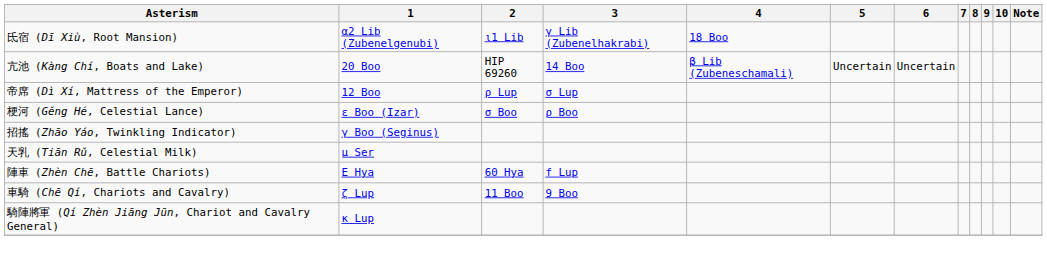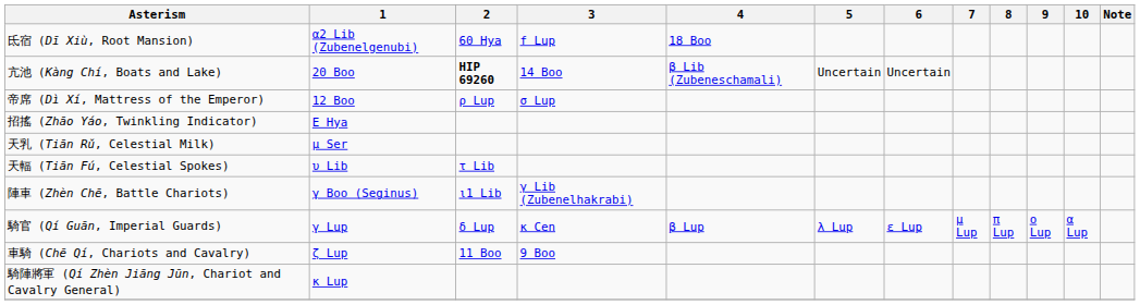 <table class = "wikitable">
 <tr>
 <th>Asterism</th>
 <th>1</th>
 <th>2</th>
 <th>3</th>
 <th>4</th>
 <th>5</th>
 <th>6</th>
 <th>7</th>
 <th>8</th>
 <th>9</th>
 <th>10</th>
 <th>Note</th>
 </tr>
 <tr>
 <td>氐宿 (<em>Dī Xiù</em>, Root Mansion)</td>
 <td><a href='#'>α2 Lib (Zubenelgenubi)</a></td>
-<td><a href='#'>ι1 Lib</a></td>
-<td><a href='#'>γ Lib (Zubenelhakrabi)</a></td>
+<td><a href='#'>60 Hya</a></td>
+<td><a href='#'>f Lup</a></td>
 <td><a href='#'>18 Boo</a></td>
 <td></td>
 <td></td>
 <td></td>
 <td></td>
 <td></td>
 <td></td>
 <td></td>
 </tr>
 <tr>
 <td>亢池 (<em>Kàng Chí</em>, Boats and Lake)</td>
 <td><a href='#'>20 Boo</a></td>
-<td>HIP 69260</td>
+<td><strong>HIP 69260</strong></td>
 <td><a href='#'>14 Boo</a></td>
 <td><a href='#'>β Lib (Zubeneschamali)</a></td>
 <td>Uncertain</td>
 <td>Uncertain</td>
 <td></td>
 <td></td>
 <td></td>
 <td></td>
 <td></td>
 </tr>
 <tr>
 <td>帝席 (<em>Dì Xí</em>, Mattress of the Emperor)</td>
 <td><a href='#'>12 Boo</a></td>
 <td><a href='#'>ρ Lup</a></td>
 <td><a href='#'>σ Lup</a></td>
 <td></td>
 <td></td>
 <td></td>
 <td></td>
 <td></td>
 <td></td>
 <td></td>
 <td></td>
 </tr>
 <tr>
-<td>梗河 (<em>Gěng Hé</em>, Celestial Lance)</td>
-<td><a href='#'>ε Boo (Izar)</a></td>
-<td><a href='#'>σ Boo</a></td>
-<td><a href='#'>ρ Boo</a></td>
-<td></td>
-<td></td>
-<td></td>
-<td></td>
-<td></td>
-<td></td>
-<td></td>
-<td></td>
-</tr>
-<tr>
 <td>招搖 (<em>Zhāo Yáo</em>, Twinkling Indicator)</td>
-<td><a href='#'>γ Boo (Seginus)</a></td>
+<td><a href='#'>E Hya</a></td>
 <td></td>
 <td></td>
 <td></td>
 <td></td>
 <td></td>
 <td></td>
 <td></td>
 <td></td>
 <td></td>
 <td></td>
 </tr>
 <tr>
 <td>天乳 (<em>Tiān Rǔ</em>, Celestial Milk)</td>
 <td><a href='#'>μ Ser</a></td>
 <td></td>
 <td></td>
 <td></td>
 <td></td>
 <td></td>
 <td></td>
 <td></td>
 <td></td>
 <td></td>
 <td></td>
 </tr>
 <tr>
-<td>陣車 (<em>Zhèn Chē</em>, Battle Chariots)</td>
-<td><a href='#'>E Hya</a></td>
-<td><a href='#'>60 Hya</a></td>
-<td><a href='#'>f Lup</a></td>
+<td>天輻 (<em>Tiān Fú</em>, Celestial Spokes)</td>
+<td><a href='#'>υ Lib</a></td>
+<td><a href='#'>τ Lib</a></td>
 <td></td>
 <td></td>
 <td></td>
 <td></td>
 <td></td>
 <td></td>
 <td></td>
+<td></td>
+<td></td>
+</tr>
+<tr>
+<td>陣車 (<em>Zhèn Chē</em>, Battle Chariots)</td>
+<td><a href='#'>γ Boo (Seginus)</a></td>
+<td><a href='#'>ι1 Lib</a></td>
+<td><a href='#'>γ Lib (Zubenelhakrabi)</a></td>
+<td></td>
+<td></td>
+<td></td>
+<td></td>
+<td></td>
+<td></td>
+<td></td>
+<td></td>
+</tr>
+<tr>
+<td>騎官 (<em>Qí Guān</em>, Imperial Guards)</td>
+<td><a href='#'>γ Lup</a></td>
+<td><a href='#'>δ Lup</a></td>
+<td><a href='#'>κ Cen</a></td>
+<td><a href='#'>β Lup</a></td>
+<td><a href='#'>λ Lup</a></td>
+<td><a href='#'>ε Lup</a></td>
+<td><a href='#'>μ Lup</a></td>
+<td><a href='#'>π Lup</a></td>
+<td><a href='#'>ο Lup</a></td>
+<td><a href='#'>α Lup</a></td>
 <td></td>
 </tr>
 <tr>
 <td>車騎 (<em>Chē Qí</em>, Chariots and Cavalry)</td>
 <td><a href='#'>ζ Lup</a></td>
 <td><a href='#'>11 Boo</a></td>
 <td><a href='#'>9 Boo</a></td>
 <td></td>
 <td></td>
 <td></td>
 <td></td>
 <td></td>
 <td></td>
 <td></td>
 <td></td>
 </tr>
 <tr>
 <td>騎陣將軍 (<em>Qí Zhèn Jiāng Jūn</em>, Chariot and Cavalry General)</td>
 <td><a href='#'>κ Lup</a></td>
 <td></td>
 <td></td>
 <td></td>
 <td></td>
 <td></td>
 <td></td>
 <td></td>
 <td></td>
 <td></td>
 <td></td>
 </tr>
 <tr>
 </tr>
 </table>
